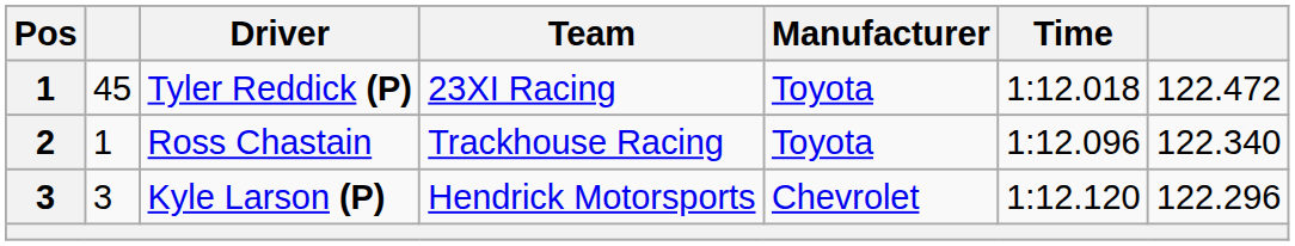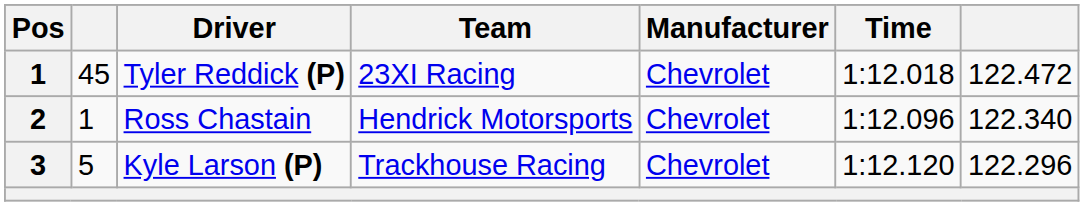 <table class="wikitable" style="font-size:95%">
 <tr>
 <th>Pos</th>
 <th></th>
 <th>Driver</th>
 <th>Team</th>
 <th>Manufacturer</th>
 <th>Time</th>
 <th></th>
 </tr>
 <tr>
 <th>1</th>
 <td>45</td>
 <td><a href='#'>Tyler Reddick</a> <strong>(P)</strong></td>
 <td><a href='#'>23XI Racing</a></td>
-<td><a href='#'>Toyota</a></td>
+<td><a href='#'>Chevrolet</a></td>
 <td>1:12.018</td>
 <td>122.472</td>
 </tr>
 <tr>
 <th>2</th>
 <td>1</td>
 <td><a href='#'>Ross Chastain</a></td>
-<td><a href='#'>Trackhouse Racing</a></td>
-<td><a href='#'>Toyota</a></td>
+<td><a href='#'>Hendrick Motorsports</a></td>
+<td><a href='#'>Chevrolet</a></td>
 <td>1:12.096</td>
 <td>122.340</td>
 </tr>
 <tr>
 <th>3</th>
-<td>3</td>
+<td>5</td>
 <td><a href='#'>Kyle Larson</a> <strong>(P)</strong></td>
-<td><a href='#'>Hendrick Motorsports</a></td>
+<td><a href='#'>Trackhouse Racing</a></td>
 <td><a href='#'>Chevrolet</a></td>
 <td>1:12.120</td>
 <td>122.296</td>
 </tr>
 <tr>
 <th colspan="7"></th>
 </tr>
 </table>
